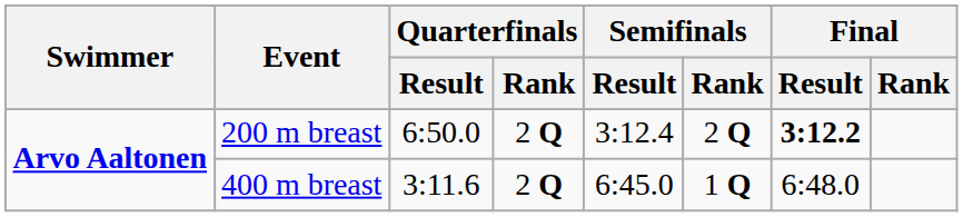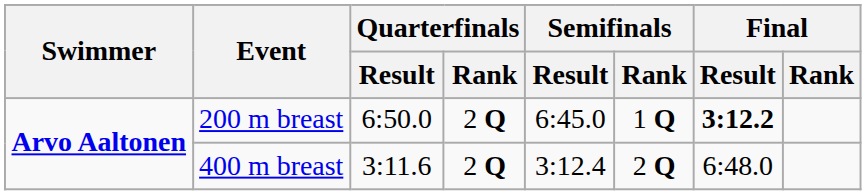 <table class=wikitable style="font-size:90%">
 <tr>
 <th rowspan=2>Swimmer</th>
 <th rowspan=2>Event</th>
 <th colspan=2>Quarterfinals</th>
 <th colspan=2>Semifinals</th>
 <th colspan=2>Final</th>
 </tr>
 <tr>
 <th>Result</th>
 <th>Rank</th>
 <th>Result</th>
 <th>Rank</th>
 <th>Result</th>
 <th>Rank</th>
 </tr>
 <tr>
 <td rowspan=2><strong><a href='#'>Arvo Aaltonen</a></strong></td>
 <td><a href='#'>200 m breast</a></td>
 <td align=center>6:50.0</td>
 <td align=center>2 <strong>Q</strong></td>
-<td align=center>3:12.4</td>
-<td align=center>2 <strong>Q</strong></td>
+<td align=center>6:45.0</td>
+<td align=center>1 <strong>Q</strong></td>
 <td align=center><strong>3:12.2</strong></td>
 <td align=center></td>
 </tr>
 <tr>
 <td><a href='#'>400 m breast</a></td>
 <td align=center>3:11.6</td>
 <td align=center>2 <strong>Q</strong></td>
-<td align=center>6:45.0</td>
-<td align=center>1 <strong>Q</strong></td>
+<td align=center>3:12.4</td>
+<td align=center>2 <strong>Q</strong></td>
 <td align=center>6:48.0</td>
 <td align=center></td>
 </tr>
 </table>
